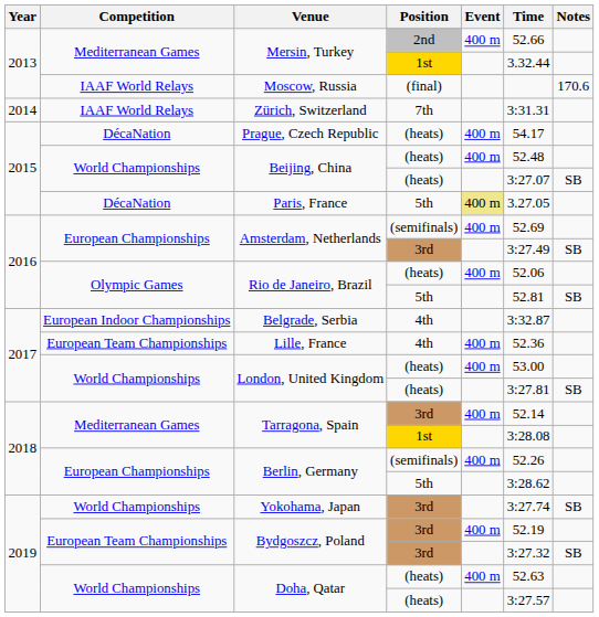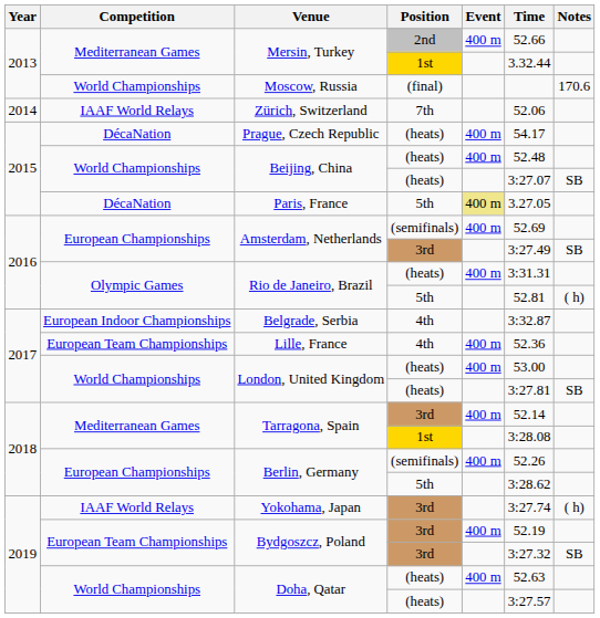 <table class="wikitable sortable" style="font-size:90%; text-align:center;">
 <tr>
 <th>Year</th>
 <th>Competition</th>
 <th>Venue</th>
 <th>Position</th>
 <th>Event</th>
 <th>Time</th>
 <th>Notes</th>
 </tr>
 <tr>
 <td rowspan=3>2013</td>
 <td rowspan=2><a href='#'>Mediterranean Games</a></td>
 <td rowspan=2><a href='#'>Mersin</a>, Turkey</td>
 <td bgcolor=silver>2nd</td>
 <td><a href='#'>400 m</a></td>
 <td>52.66</td>
 <td></td>
 </tr>
 <tr>
 <td bgcolor=gold>1st</td>
 <td><a href='#'></a></td>
 <td>3.32.44</td>
 <td></td>
 </tr>
 <tr>
-<td><a href='#'>IAAF World Relays</a></td>
+<td><a href='#'>World Championships</a></td>
 <td><a href='#'>Moscow</a>, Russia</td>
 <td> (final)</td>
 <td><a href='#'></a></td>
 <td></td>
 <td>170.6</td>
 </tr>
 <tr>
 <td>2014</td>
 <td><a href='#'>IAAF World Relays</a></td>
 <td><a href='#'>Zürich</a>, Switzerland</td>
 <td>7th</td>
 <td><a href='#'></a></td>
-<td>3:31.31</td>
+<td>52.06</td>
 <td></td>
 </tr>
 <tr>
 <td rowspan=4>2015</td>
 <td><a href='#'>DécaNation</a></td>
 <td><a href='#'>Prague</a>, Czech Republic</td>
 <td>(heats)</td>
 <td><a href='#'>400 m</a></td>
 <td>54.17</td>
 <td></td>
 </tr>
 <tr>
 <td rowspan=2><a href='#'>World Championships</a></td>
 <td rowspan=2><a href='#'>Beijing</a>, China</td>
 <td>(heats)</td>
 <td><a href='#'>400 m</a></td>
 <td>52.48</td>
 <td></td>
 </tr>
 <tr>
 <td>(heats)</td>
 <td><a href='#'></a></td>
 <td>3:27.07</td>
 <td>SB</td>
 </tr>
 <tr>
 <td><a href='#'>DécaNation</a></td>
 <td><a href='#'>Paris</a>, France</td>
 <td>5th</td>
 <td style="background: khaki;">400 m</td>
 <td>3.27.05</td>
 <td></td>
 </tr>
 <tr>
 <td rowspan=4>2016</td>
 <td rowspan=2><a href='#'>European Championships</a></td>
 <td rowspan=2><a href='#'>Amsterdam</a>, Netherlands</td>
 <td>(semifinals)</td>
 <td><a href='#'>400 m</a></td>
 <td>52.69</td>
 <td></td>
 </tr>
 <tr>
 <td bgcolor=cc9966>3rd</td>
 <td><a href='#'></a></td>
 <td>3:27.49</td>
 <td>SB</td>
 </tr>
 <tr>
 <td rowspan=2><a href='#'>Olympic Games</a></td>
 <td rowspan=2><a href='#'>Rio de Janeiro</a>, Brazil</td>
 <td>(heats)</td>
 <td><a href='#'>400 m</a></td>
-<td>52.06</td>
+<td>3:31.31</td>
 <td></td>
 </tr>
 <tr>
 <td>5th</td>
 <td><a href='#'></a></td>
 <td>52.81</td>
-<td>SB</td>
+<td>( h)</td>
 </tr>
 <tr>
 <td rowspan=4>2017</td>
 <td><a href='#'>European Indoor Championships</a></td>
 <td><a href='#'>Belgrade</a>, Serbia</td>
 <td>4th</td>
 <td><a href='#'></a></td>
 <td>3:32.87</td>
 <td></td>
 </tr>
 <tr>
 <td><a href='#'>European Team Championships</a></td>
 <td><a href='#'>Lille</a>, France</td>
 <td>4th</td>
 <td><a href='#'>400 m</a></td>
 <td>52.36</td>
 <td></td>
 </tr>
 <tr>
 <td rowspan=2><a href='#'>World Championships</a></td>
 <td rowspan=2><a href='#'>London</a>, United Kingdom</td>
 <td>(heats)</td>
 <td><a href='#'>400 m</a></td>
 <td>53.00</td>
 <td></td>
 </tr>
 <tr>
 <td>(heats)</td>
 <td><a href='#'></a></td>
 <td>3:27.81</td>
 <td>SB</td>
 </tr>
 <tr>
 <td rowspan=4>2018</td>
 <td rowspan=2><a href='#'>Mediterranean Games</a></td>
 <td rowspan=2><a href='#'>Tarragona</a>, Spain</td>
 <td bgcolor=cc9966>3rd</td>
 <td><a href='#'>400 m</a></td>
 <td>52.14</td>
 <td></td>
 </tr>
 <tr>
 <td bgcolor=gold>1st</td>
 <td><a href='#'></a></td>
 <td>3:28.08</td>
 <td></td>
 </tr>
 <tr>
 <td rowspan=2><a href='#'>European Championships</a></td>
 <td rowspan=2><a href='#'>Berlin</a>, Germany</td>
 <td>(semifinals)</td>
 <td><a href='#'>400 m</a></td>
 <td>52.26</td>
 <td></td>
 </tr>
 <tr>
 <td>5th</td>
 <td><a href='#'></a></td>
 <td>3:28.62</td>
 <td></td>
 </tr>
 <tr>
 <td rowspan=5>2019</td>
-<td><a href='#'>World Championships</a></td>
+<td><a href='#'>IAAF World Relays</a></td>
 <td><a href='#'>Yokohama</a>, Japan</td>
 <td bgcolor=cc9966>3rd</td>
 <td><a href='#'></a></td>
 <td>3:27.74</td>
-<td>SB</td>
+<td>( h)</td>
 </tr>
 <tr>
 <td rowspan=2><a href='#'>European Team Championships</a></td>
 <td rowspan=2><a href='#'>Bydgoszcz</a>, Poland</td>
 <td bgcolor=cc9966>3rd</td>
 <td><a href='#'>400 m</a></td>
 <td>52.19</td>
 <td></td>
 </tr>
 <tr>
 <td bgcolor=cc9966>3rd</td>
 <td><a href='#'></a></td>
 <td>3:27.32</td>
 <td>SB</td>
 </tr>
 <tr>
 <td rowspan=2><a href='#'>World Championships</a></td>
 <td rowspan=2><a href='#'>Doha</a>, Qatar</td>
 <td>(heats)</td>
 <td><a href='#'>400 m</a></td>
 <td>52.63</td>
 <td></td>
 </tr>
 <tr>
 <td>(heats)</td>
 <td><a href='#'></a></td>
 <td>3:27.57</td>
 <td></td>
 </tr>
 </table>
